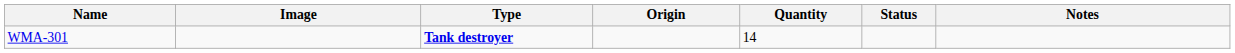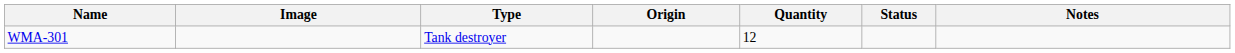 <table class="wikitable" style="width:90%;">
 <tr>
 <th width=14%>Name</th>
 <th width=20%>Image</th>
 <th width=14%>Type</th>
 <th width=12%>Origin</th>
 <th width=10%>Quantity</th>
 <th width=06%>Status</th>
 <th width=24%>Notes</th>
 </tr>
 <tr>
 <td><a href='#'>WMA-301</a></td>
 <td></td>
-<td><strong><a href='#'>Tank destroyer</a></strong></td>
+<td><a href='#'>Tank destroyer</a></td>
 <td></td>
-<td>14</td>
+<td>12</td>
 <td></td>
 <td></td>
 </tr>
 </table>
